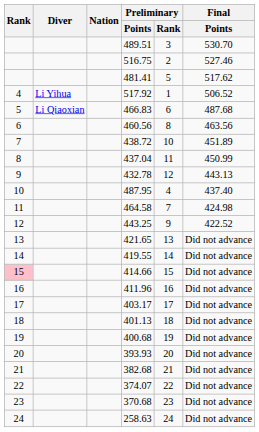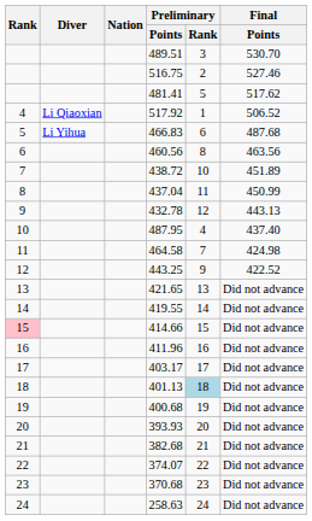 <table class="wikitable sortable" style="text-align:center;">
 <tr>
 <th rowspan=2>Rank</th>
 <th rowspan=2>Diver</th>
 <th rowspan=2>Nation</th>
 <th colspan=2>Preliminary</th>
 <th>Final</th>
 </tr>
 <tr>
 <th>Points</th>
 <th>Rank</th>
 <th>Points</th>
 </tr>
 <tr>
 <td></td>
 <td align=left></td>
 <td align=left></td>
 <td>489.51</td>
 <td>3</td>
 <td>530.70</td>
 </tr>
 <tr>
 <td></td>
 <td align=left></td>
 <td align=left></td>
 <td>516.75</td>
 <td>2</td>
 <td>527.46</td>
 </tr>
 <tr>
 <td></td>
 <td align=left></td>
 <td align=left></td>
 <td>481.41</td>
 <td>5</td>
 <td>517.62</td>
 </tr>
 <tr>
 <td>4</td>
-<td align=left><a href='#'>Li Yihua</a></td>
+<td align=left><a href='#'>Li Qiaoxian</a></td>
 <td align=left></td>
 <td>517.92</td>
 <td>1</td>
 <td>506.52</td>
 </tr>
 <tr>
 <td>5</td>
-<td align=left><a href='#'>Li Qiaoxian</a></td>
+<td align=left><a href='#'>Li Yihua</a></td>
 <td align=left></td>
 <td>466.83</td>
 <td>6</td>
 <td>487.68</td>
 </tr>
 <tr>
 <td>6</td>
 <td align=left></td>
 <td align=left></td>
 <td>460.56</td>
 <td>8</td>
 <td>463.56</td>
 </tr>
 <tr>
 <td>7</td>
 <td align=left></td>
 <td align=left></td>
 <td>438.72</td>
 <td>10</td>
 <td>451.89</td>
 </tr>
 <tr>
 <td>8</td>
 <td align=left></td>
 <td align=left></td>
 <td>437.04</td>
 <td>11</td>
 <td>450.99</td>
 </tr>
 <tr>
 <td>9</td>
 <td align=left></td>
 <td align=left></td>
 <td>432.78</td>
 <td>12</td>
 <td>443.13</td>
 </tr>
 <tr>
 <td>10</td>
 <td align=left></td>
 <td align=left></td>
 <td>487.95</td>
 <td>4</td>
 <td>437.40</td>
 </tr>
 <tr>
 <td>11</td>
 <td align=left></td>
 <td align=left></td>
 <td>464.58</td>
 <td>7</td>
 <td>424.98</td>
 </tr>
 <tr>
 <td>12</td>
 <td align=left></td>
 <td align=left></td>
 <td>443.25</td>
 <td>9</td>
 <td>422.52</td>
 </tr>
 <tr>
 <td>13</td>
 <td align=left></td>
 <td align=left></td>
 <td>421.65</td>
 <td>13</td>
 <td>Did not advance</td>
 </tr>
 <tr>
 <td>14</td>
 <td align=left></td>
 <td align=left></td>
 <td>419.55</td>
 <td>14</td>
 <td>Did not advance</td>
 </tr>
 <tr>
 <td style="background: pink;">15</td>
 <td align=left></td>
 <td align=left></td>
 <td>414.66</td>
 <td>15</td>
 <td>Did not advance</td>
 </tr>
 <tr>
 <td>16</td>
 <td align=left></td>
 <td align=left></td>
 <td>411.96</td>
 <td>16</td>
 <td>Did not advance</td>
 </tr>
 <tr>
 <td>17</td>
 <td align=left></td>
 <td align=left></td>
 <td>403.17</td>
 <td>17</td>
 <td>Did not advance</td>
 </tr>
 <tr>
 <td>18</td>
 <td align=left></td>
 <td align=left></td>
 <td>401.13</td>
-<td>18</td>
+<td style="background: lightblue;">18</td>
 <td>Did not advance</td>
 </tr>
 <tr>
 <td>19</td>
 <td align=left></td>
 <td align=left></td>
 <td>400.68</td>
 <td>19</td>
 <td>Did not advance</td>
 </tr>
 <tr>
 <td>20</td>
 <td align=left></td>
 <td align=left></td>
 <td>393.93</td>
 <td>20</td>
 <td>Did not advance</td>
 </tr>
 <tr>
 <td>21</td>
 <td align=left></td>
 <td align=left></td>
 <td>382.68</td>
 <td>21</td>
 <td>Did not advance</td>
 </tr>
 <tr>
 <td>22</td>
 <td align=left></td>
 <td align=left></td>
 <td>374.07</td>
 <td>22</td>
 <td>Did not advance</td>
 </tr>
 <tr>
 <td>23</td>
 <td align=left></td>
 <td align=left></td>
 <td>370.68</td>
 <td>23</td>
 <td>Did not advance</td>
 </tr>
 <tr>
 <td>24</td>
 <td align=left></td>
 <td align=left></td>
 <td>258.63</td>
 <td>24</td>
 <td>Did not advance</td>
 </tr>
 </table>
